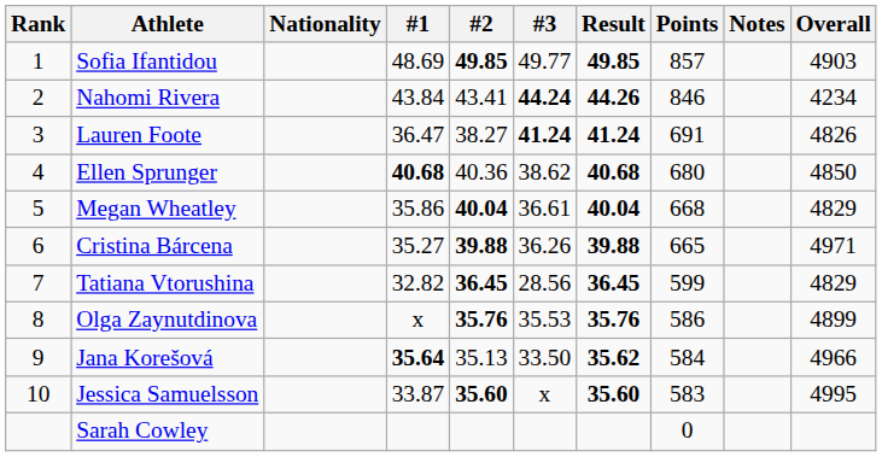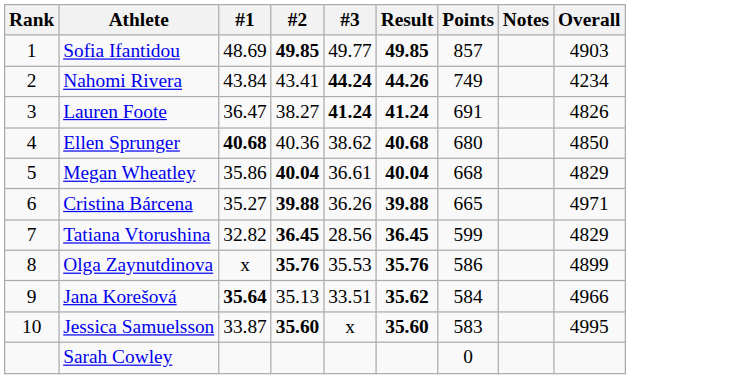 <table class="wikitable sortable" style="text-align:center">
 <tr>
 <th>Rank</th>
 <th>Athlete</th>
-<th>Nationality</th>
 <th>#1</th>
 <th>#2</th>
 <th>#3</th>
 <th>Result</th>
 <th>Points</th>
 <th>Notes</th>
 <th>Overall</th>
 </tr>
 <tr>
 <td>1</td>
 <td align=left><a href='#'>Sofia Ifantidou</a></td>
-<td align=left></td>
 <td>48.69</td>
 <td><strong>49.85</strong></td>
 <td>49.77</td>
 <td><strong>49.85</strong></td>
 <td>857</td>
 <td></td>
 <td>4903</td>
 </tr>
 <tr>
 <td>2</td>
 <td align=left><a href='#'>Nahomi Rivera</a></td>
-<td align=left></td>
 <td>43.84</td>
 <td>43.41</td>
 <td><strong>44.24</strong></td>
 <td><strong>44.26</strong></td>
-<td>846</td>
+<td>749</td>
 <td></td>
 <td>4234</td>
 </tr>
 <tr>
 <td>3</td>
 <td align=left><a href='#'>Lauren Foote</a></td>
-<td align=left></td>
 <td>36.47</td>
 <td>38.27</td>
 <td><strong>41.24</strong></td>
 <td><strong>41.24</strong></td>
 <td>691</td>
 <td></td>
 <td>4826</td>
 </tr>
 <tr>
 <td>4</td>
 <td align=left><a href='#'>Ellen Sprunger</a></td>
-<td align=left></td>
 <td><strong>40.68</strong></td>
 <td>40.36</td>
 <td>38.62</td>
 <td><strong>40.68</strong></td>
 <td>680</td>
 <td></td>
 <td>4850</td>
 </tr>
 <tr>
 <td>5</td>
 <td align=left><a href='#'>Megan Wheatley</a></td>
-<td align=left></td>
 <td>35.86</td>
 <td><strong>40.04</strong></td>
 <td>36.61</td>
 <td><strong>40.04</strong></td>
 <td>668</td>
 <td></td>
 <td>4829</td>
 </tr>
 <tr>
 <td>6</td>
 <td align=left><a href='#'>Cristina Bárcena</a></td>
-<td align=left></td>
 <td>35.27</td>
 <td><strong>39.88</strong></td>
 <td>36.26</td>
 <td><strong>39.88</strong></td>
 <td>665</td>
 <td></td>
 <td>4971</td>
 </tr>
 <tr>
 <td>7</td>
 <td align=left><a href='#'>Tatiana Vtorushina</a></td>
-<td align=left></td>
 <td>32.82</td>
 <td><strong>36.45</strong></td>
 <td>28.56</td>
 <td><strong>36.45</strong></td>
 <td>599</td>
 <td></td>
 <td>4829</td>
 </tr>
 <tr>
 <td>8</td>
 <td align=left><a href='#'>Olga Zaynutdinova</a></td>
-<td align=left></td>
 <td>x</td>
 <td><strong>35.76</strong></td>
 <td>35.53</td>
 <td><strong>35.76</strong></td>
 <td>586</td>
 <td></td>
 <td>4899</td>
 </tr>
 <tr>
 <td>9</td>
 <td align=left><a href='#'>Jana Korešová</a></td>
-<td align=left></td>
 <td><strong>35.64</strong></td>
 <td>35.13</td>
-<td>33.50</td>
+<td>33.51</td>
 <td><strong>35.62</strong></td>
 <td>584</td>
 <td></td>
 <td>4966</td>
 </tr>
 <tr>
 <td>10</td>
 <td align=left><a href='#'>Jessica Samuelsson</a></td>
-<td align=left></td>
 <td>33.87</td>
 <td><strong>35.60</strong></td>
 <td>x</td>
 <td><strong>35.60</strong></td>
 <td>583</td>
 <td></td>
 <td>4995</td>
 </tr>
 <tr>
 <td></td>
 <td align=left><a href='#'>Sarah Cowley</a></td>
-<td align=left></td>
 <td></td>
 <td></td>
 <td></td>
 <td><strong></strong></td>
 <td>0</td>
 <td></td>
 <td></td>
 </tr>
 </table>
